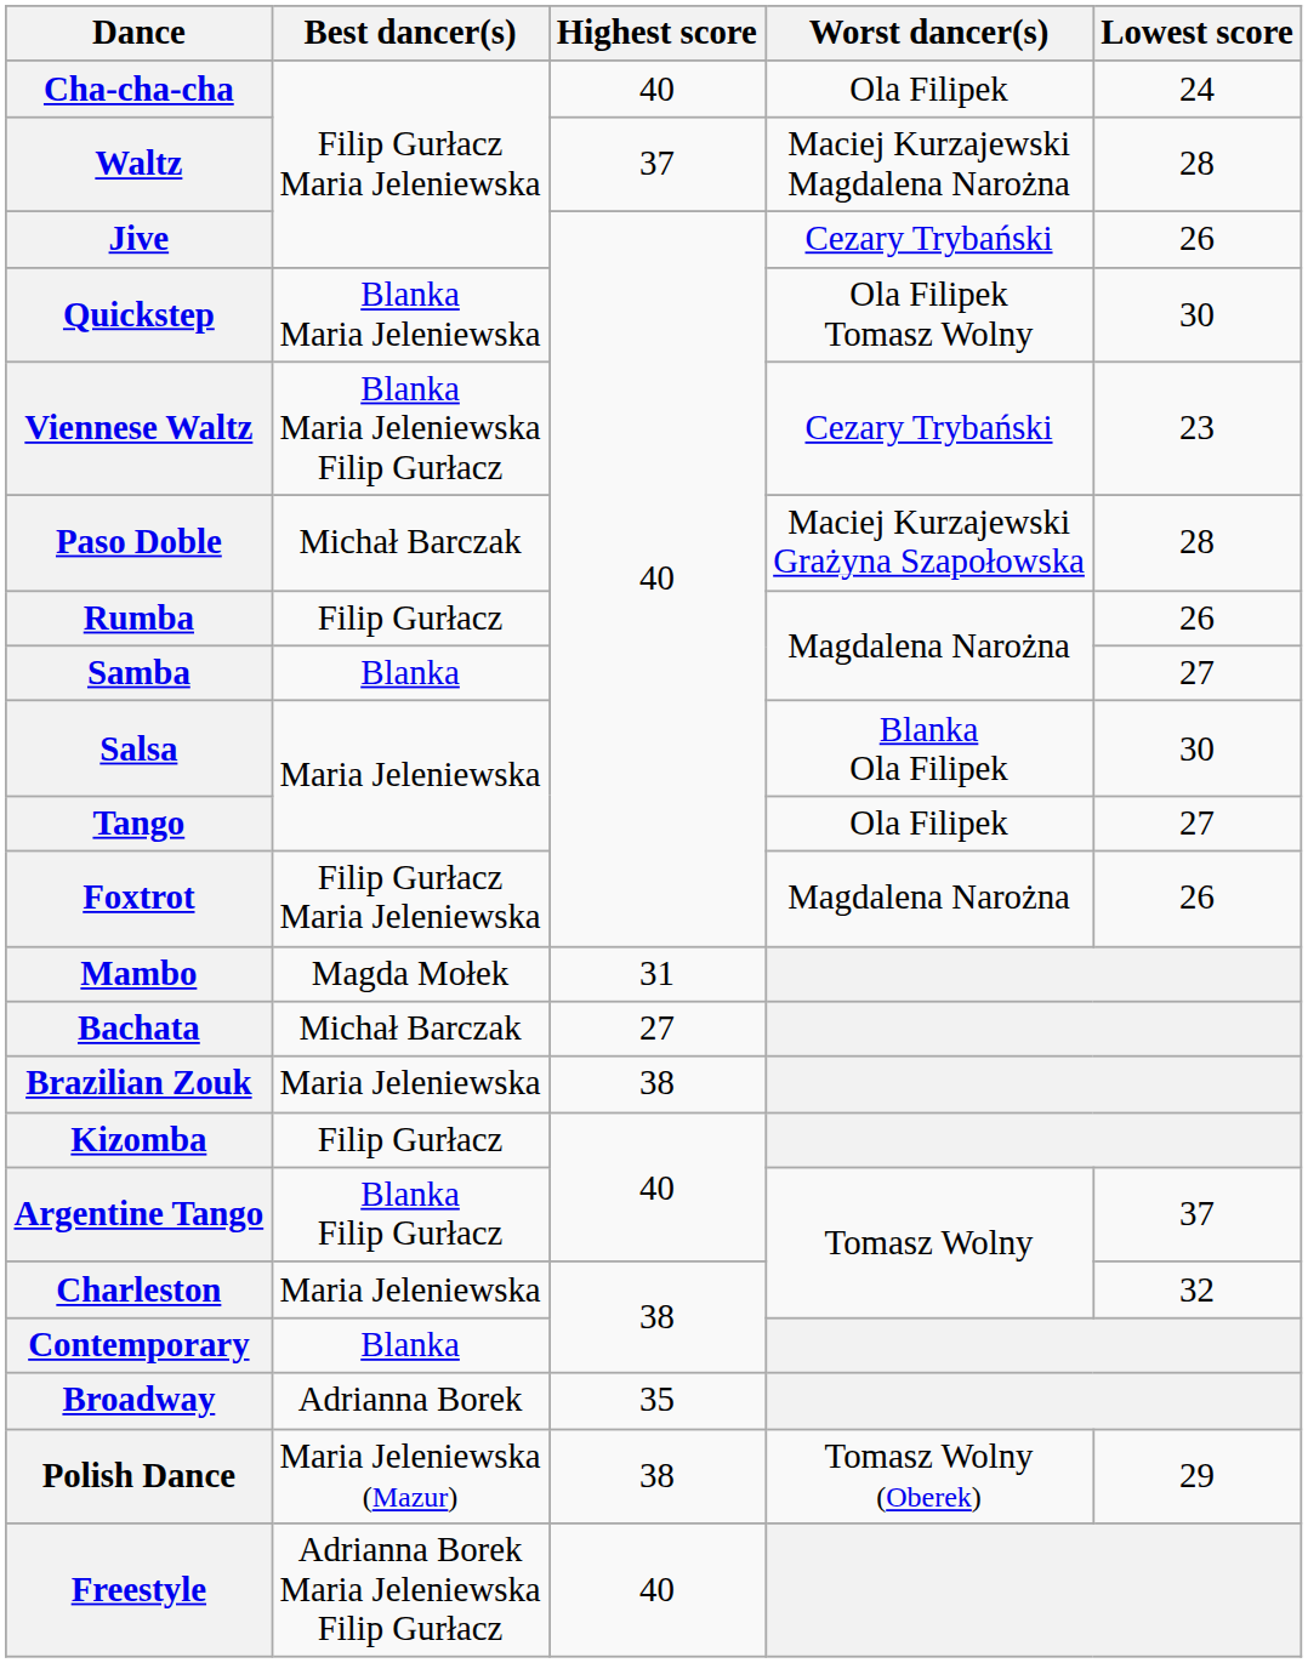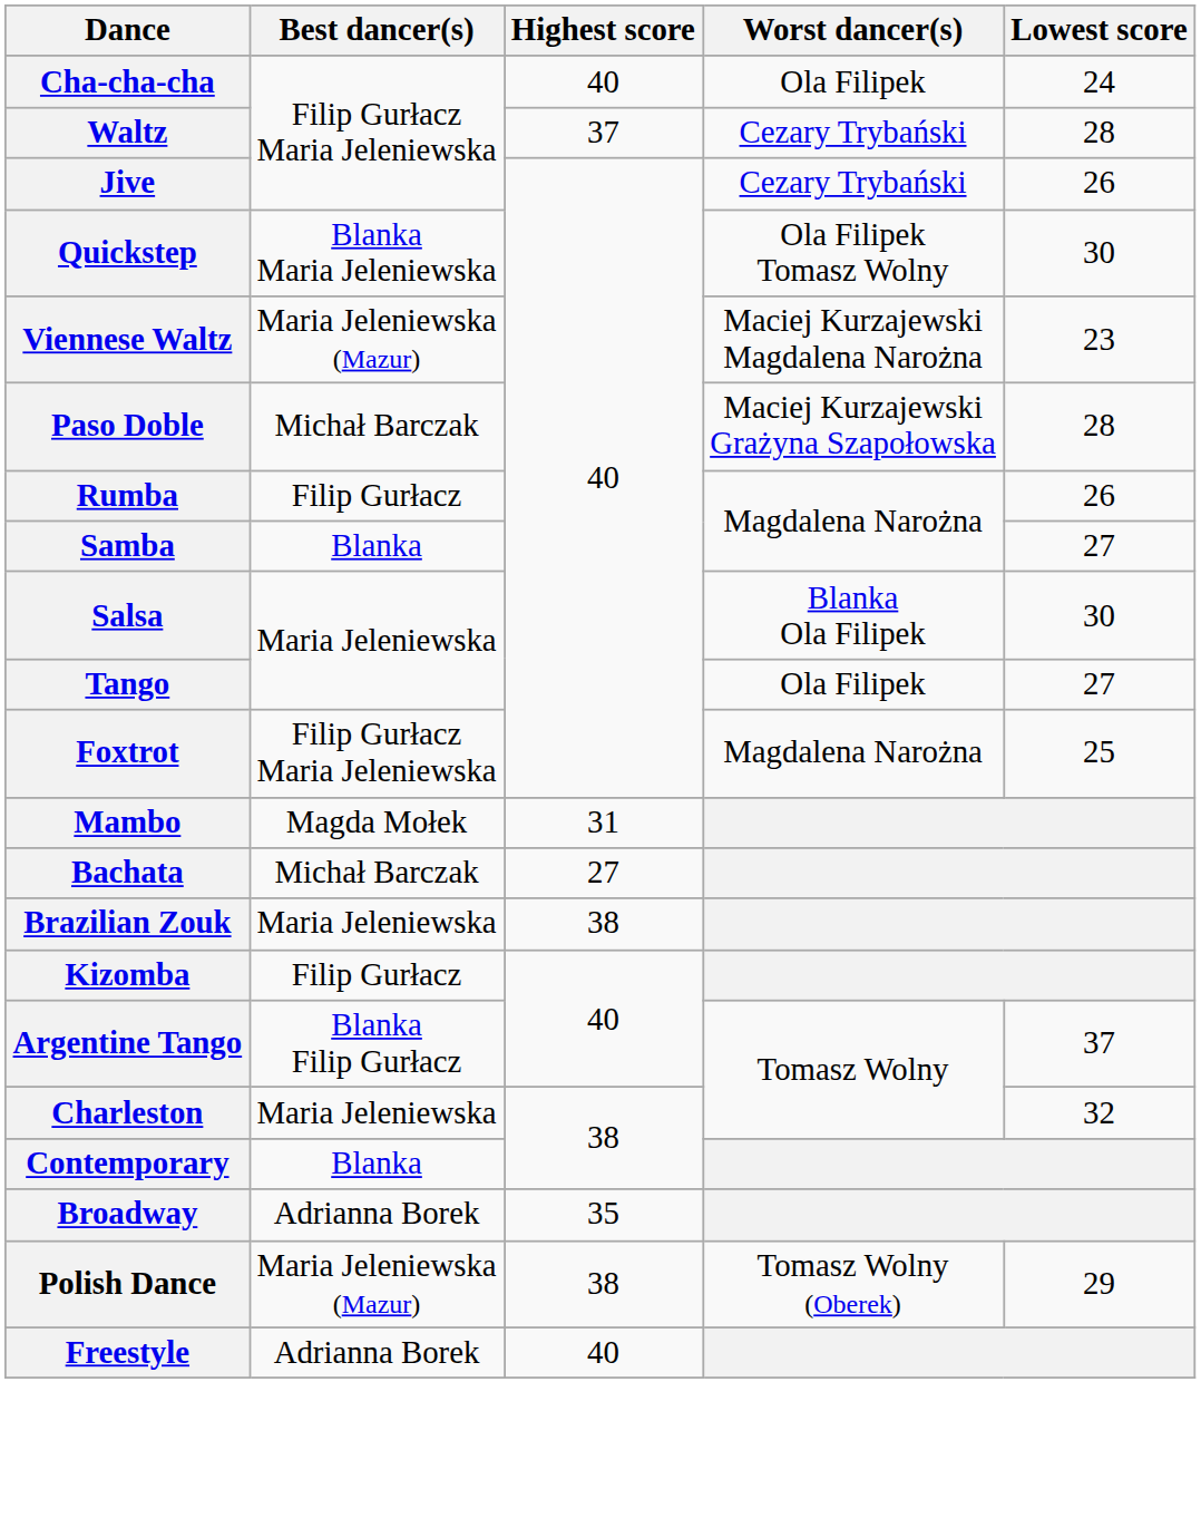 <table class="wikitable sortable" style="text-align:center;">
 <tr>
 <th>Dance</th>
 <th>Best dancer(s)</th>
 <th>Highest score</th>
 <th>Worst dancer(s)</th>
 <th>Lowest score</th>
 </tr>
 <tr>
 <th><a href='#'>Cha-cha-cha</a></th>
 <td rowspan="3">Filip Gurłacz<br>Maria Jeleniewska</td>
 <td>40</td>
 <td>Ola Filipek</td>
 <td>24</td>
 </tr>
 <tr>
 <th><a href='#'>Waltz</a></th>
 <td>37</td>
-<td>Maciej Kurzajewski<br>Magdalena Narożna</td>
+<td><a href='#'>Cezary Trybański</a></td>
 <td>28</td>
 </tr>
 <tr>
 <th><a href='#'>Jive</a></th>
 <td rowspan="9">40</td>
 <td><a href='#'>Cezary Trybański</a></td>
 <td>26</td>
 </tr>
 <tr>
 <th><a href='#'>Quickstep</a></th>
 <td><a href='#'>Blanka</a><br>Maria Jeleniewska</td>
 <td>Ola Filipek<br>Tomasz Wolny</td>
 <td>30</td>
 </tr>
 <tr>
 <th><a href='#'>Viennese Waltz</a></th>
-<td><a href='#'>Blanka</a><br>Maria Jeleniewska<br>Filip Gurłacz</td>
-<td><a href='#'>Cezary Trybański</a></td>
+<td>Maria Jeleniewska<br><small>(<a href='#'>Mazur</a>)</small></td>
+<td>Maciej Kurzajewski<br>Magdalena Narożna</td>
 <td>23</td>
 </tr>
 <tr>
 <th><a href='#'>Paso Doble</a></th>
 <td>Michał Barczak</td>
 <td>Maciej Kurzajewski<br><a href='#'>Grażyna Szapołowska</a></td>
 <td>28</td>
 </tr>
 <tr>
 <th><a href='#'>Rumba</a></th>
 <td>Filip Gurłacz</td>
 <td rowspan="2">Magdalena Narożna</td>
 <td>26</td>
 </tr>
 <tr>
 <th><a href='#'>Samba</a></th>
 <td><a href='#'>Blanka</a></td>
 <td>27</td>
 </tr>
 <tr>
 <th><a href='#'>Salsa</a></th>
 <td rowspan="2">Maria Jeleniewska</td>
 <td><a href='#'>Blanka</a><br>Ola Filipek</td>
 <td>30</td>
 </tr>
 <tr>
 <th><a href='#'>Tango</a></th>
 <td>Ola Filipek</td>
 <td>27</td>
 </tr>
 <tr>
 <th><a href='#'>Foxtrot</a></th>
 <td>Filip Gurłacz<br>Maria Jeleniewska</td>
 <td>Magdalena Narożna</td>
-<td>26</td>
+<td>25</td>
 </tr>
 <tr>
 <th><a href='#'>Mambo</a></th>
 <td>Magda Mołek</td>
 <td>31</td>
 <th colspan="2"></th>
 </tr>
 <tr>
 <th><a href='#'>Bachata</a></th>
 <td>Michał Barczak</td>
 <td>27</td>
 <th colspan="2"></th>
 </tr>
 <tr>
 <th><a href='#'>Brazilian Zouk</a></th>
 <td>Maria Jeleniewska</td>
 <td>38</td>
 <th colspan="2"></th>
 </tr>
 <tr>
 <th><a href='#'>Kizomba</a></th>
 <td>Filip Gurłacz</td>
 <td rowspan="2">40</td>
 <th colspan="2"></th>
 </tr>
 <tr>
 <th><a href='#'>Argentine Tango</a></th>
 <td><a href='#'>Blanka</a><br>Filip Gurłacz</td>
 <td rowspan="2">Tomasz Wolny</td>
 <td>37</td>
 </tr>
 <tr>
 <th><a href='#'>Charleston</a></th>
 <td>Maria Jeleniewska</td>
 <td rowspan="2">38</td>
 <td>32</td>
 </tr>
 <tr>
 <th><a href='#'>Contemporary</a></th>
 <td><a href='#'>Blanka</a></td>
 <th colspan="2"></th>
 </tr>
 <tr>
 <th><a href='#'>Broadway</a></th>
 <td>Adrianna Borek</td>
 <td>35</td>
 <th colspan="2"></th>
 </tr>
 <tr>
 <th>Polish Dance</th>
 <td>Maria Jeleniewska<br><small>(<a href='#'>Mazur</a>)</small></td>
 <td>38</td>
 <td>Tomasz Wolny<br><small>(<a href='#'>Oberek</a>)</small></td>
 <td>29</td>
 </tr>
 <tr>
 <th><a href='#'>Freestyle</a></th>
-<td>Adrianna Borek<br>Maria Jeleniewska<br>Filip Gurłacz</td>
+<td>Adrianna Borek</td>
 <td>40</td>
 <th colspan="2"></th>
 </tr>
 </table>
